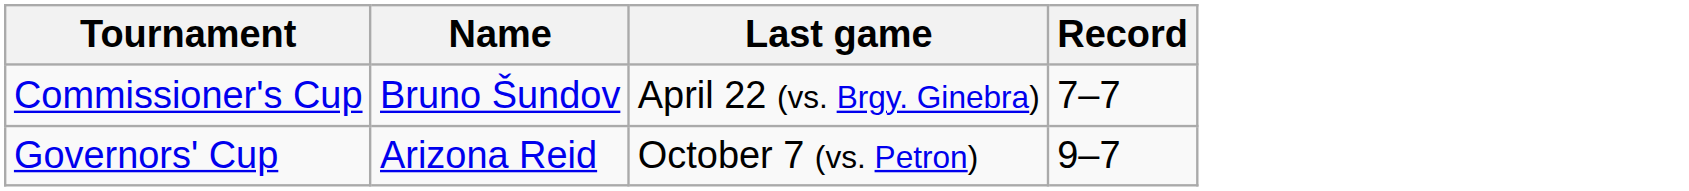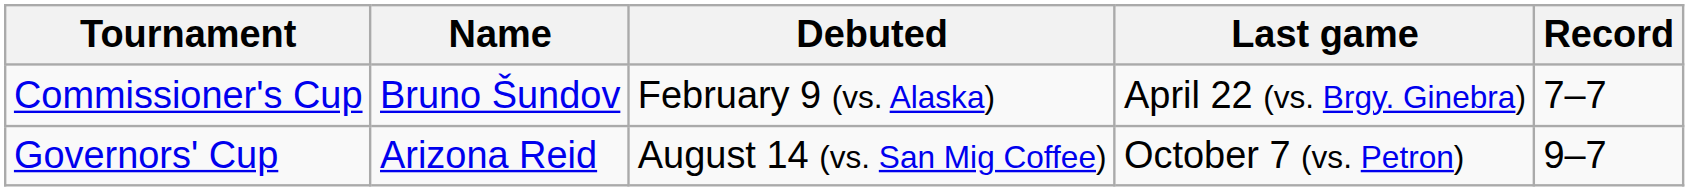 <table class="wikitable">
 <tr>
 <th>Tournament</th>
 <th>Name</th>
+<th>Debuted</th>
 <th>Last game</th>
 <th>Record</th>
 </tr>
 <tr>
 <td><a href='#'>Commissioner's Cup</a></td>
 <td><a href='#'>Bruno Šundov</a></td>
+<td>February 9 <small>(vs. <a href='#'>Alaska</a>)</small></td>
 <td>April 22 <small>(vs. <a href='#'>Brgy. Ginebra</a>)</small></td>
 <td>7–7</td>
 </tr>
 <tr>
 <td><a href='#'>Governors' Cup</a></td>
 <td><a href='#'>Arizona Reid</a></td>
+<td>August 14 <small>(vs. <a href='#'>San Mig Coffee</a>)</small></td>
 <td>October 7 <small>(vs. <a href='#'>Petron</a>)</small></td>
 <td>9–7</td>
 </tr>
 </table>
